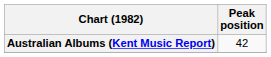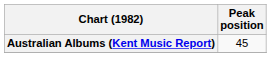 <table class="wikitable sortable plainrowheaders" style="text-align:center">
 <tr>
 <th scope="col">Chart (1982)</th>
 <th scope="col">Peak<br>position</th>
 </tr>
 <tr>
 <th scope="row">Australian Albums (<a href='#'>Kent Music Report</a>)</th>
-<td>42</td>
+<td>45</td>
 </tr>
 <tr>
 </tr>
 <tr>
 </tr>
 </table>
